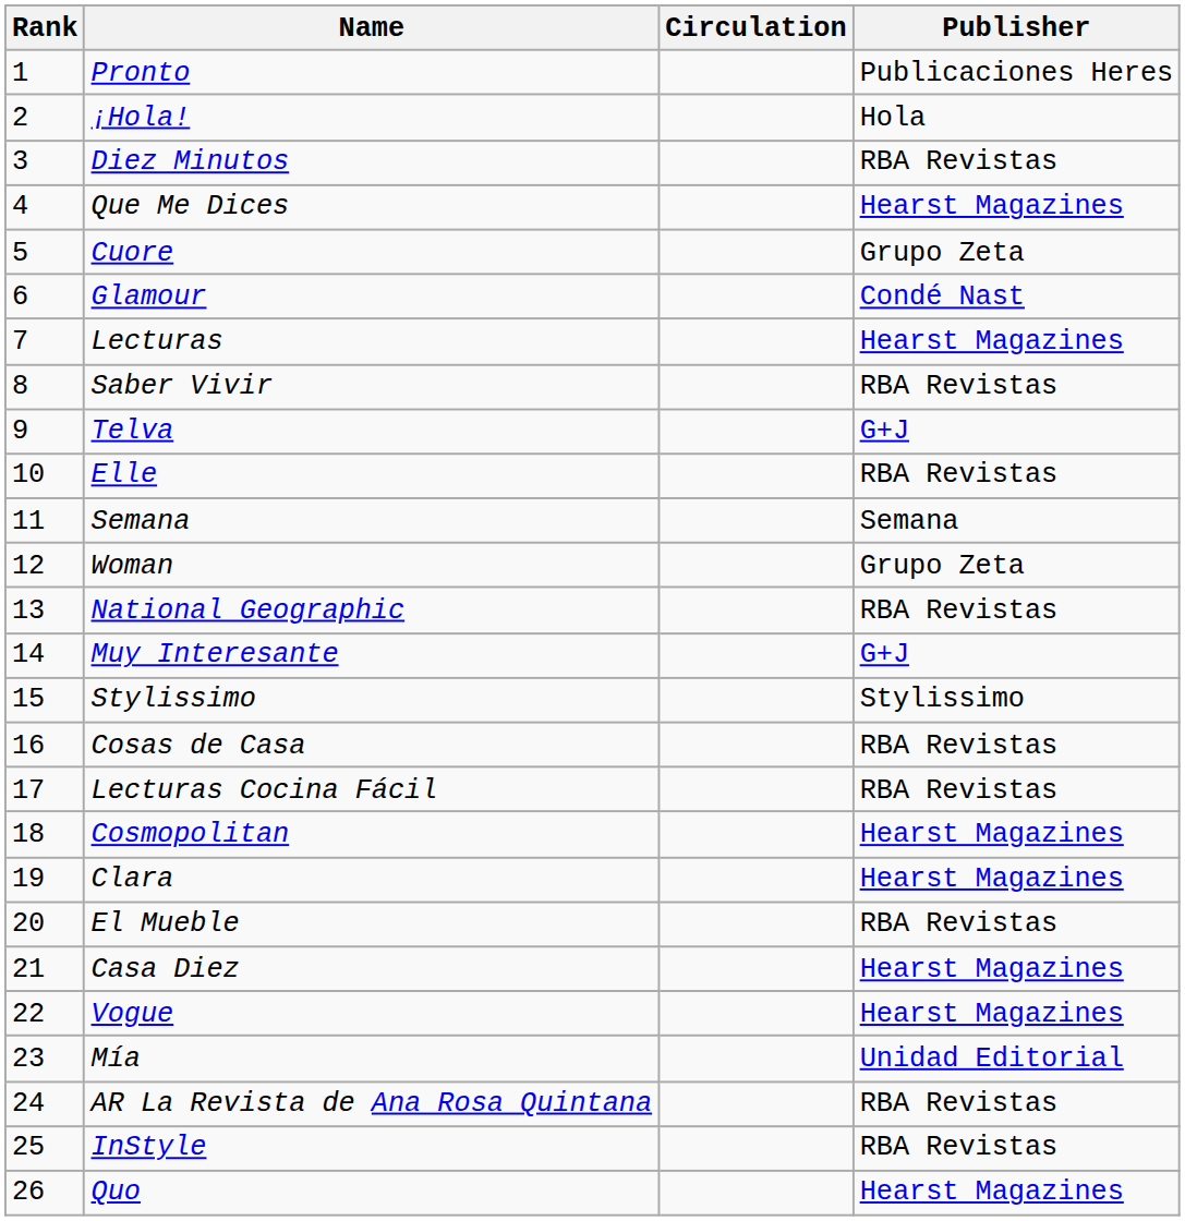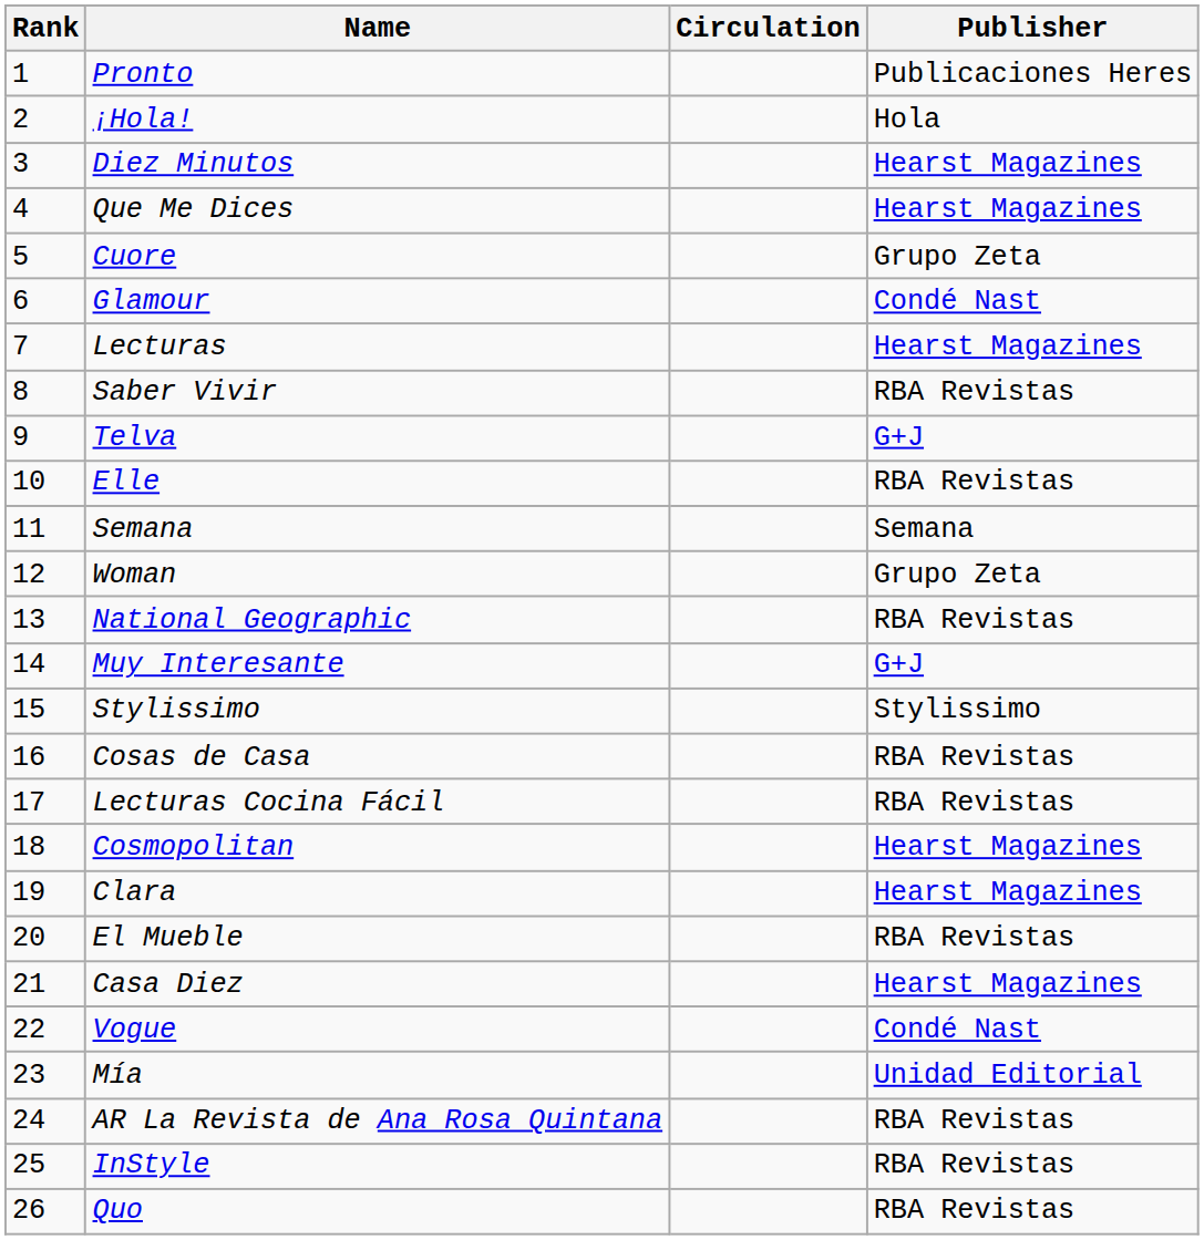 <table class="wikitable sortable">
 <tr>
 <th>Rank</th>
 <th>Name</th>
 <th>Circulation</th>
 <th>Publisher</th>
 </tr>
 <tr>
 <td>1</td>
 <td><em><a href='#'>Pronto</a></em></td>
 <td></td>
 <td>Publicaciones Heres</td>
 </tr>
 <tr>
 <td>2</td>
 <td><em><a href='#'>¡Hola!</a></em></td>
 <td></td>
 <td>Hola</td>
 </tr>
 <tr>
 <td>3</td>
 <td><em><a href='#'>Diez Minutos</a></em></td>
 <td></td>
-<td>RBA Revistas</td>
+<td><a href='#'>Hearst Magazines</a></td>
 </tr>
 <tr>
 <td>4</td>
 <td><em>Que Me Dices</em></td>
 <td></td>
 <td><a href='#'>Hearst Magazines</a></td>
 </tr>
 <tr>
 <td>5</td>
 <td><em><a href='#'>Cuore</a></em></td>
 <td></td>
 <td>Grupo Zeta</td>
 </tr>
 <tr>
 <td>6</td>
 <td><em><a href='#'>Glamour</a></em></td>
 <td></td>
 <td><a href='#'>Condé Nast</a></td>
 </tr>
 <tr>
 <td>7</td>
 <td><em>Lecturas</em></td>
 <td></td>
 <td><a href='#'>Hearst Magazines</a></td>
 </tr>
 <tr>
 <td>8</td>
 <td><em>Saber Vivir</em></td>
 <td></td>
 <td>RBA Revistas</td>
 </tr>
 <tr>
 <td>9</td>
 <td><em><a href='#'>Telva</a></em></td>
 <td></td>
 <td><a href='#'>G+J</a></td>
 </tr>
 <tr>
 <td>10</td>
 <td><em><a href='#'>Elle</a></em></td>
 <td></td>
 <td>RBA Revistas</td>
 </tr>
 <tr>
 <td>11</td>
 <td><em>Semana</em></td>
 <td></td>
 <td>Semana</td>
 </tr>
 <tr>
 <td>12</td>
 <td><em>Woman</em></td>
 <td></td>
 <td>Grupo Zeta</td>
 </tr>
 <tr>
 <td>13</td>
 <td><em><a href='#'>National Geographic</a></em></td>
 <td></td>
 <td>RBA Revistas</td>
 </tr>
 <tr>
 <td>14</td>
 <td><em><a href='#'>Muy Interesante</a></em></td>
 <td></td>
 <td><a href='#'>G+J</a></td>
 </tr>
 <tr>
 <td>15</td>
 <td><em>Stylissimo</em></td>
 <td></td>
 <td>Stylissimo</td>
 </tr>
 <tr>
 <td>16</td>
 <td><em>Cosas de Casa</em></td>
 <td></td>
 <td>RBA Revistas</td>
 </tr>
 <tr>
 <td>17</td>
 <td><em>Lecturas Cocina Fácil</em></td>
 <td></td>
 <td>RBA Revistas</td>
 </tr>
 <tr>
 <td>18</td>
 <td><em><a href='#'>Cosmopolitan</a></em></td>
 <td></td>
 <td><a href='#'>Hearst Magazines</a></td>
 </tr>
 <tr>
 <td>19</td>
 <td><em>Clara</em></td>
 <td></td>
 <td><a href='#'>Hearst Magazines</a></td>
 </tr>
 <tr>
 <td>20</td>
 <td><em>El Mueble</em></td>
 <td></td>
 <td>RBA Revistas</td>
 </tr>
 <tr>
 <td>21</td>
 <td><em>Casa Diez</em></td>
 <td></td>
 <td><a href='#'>Hearst Magazines</a></td>
 </tr>
 <tr>
 <td>22</td>
 <td><em><a href='#'>Vogue</a></em></td>
 <td></td>
-<td><a href='#'>Hearst Magazines</a></td>
+<td><a href='#'>Condé Nast</a></td>
 </tr>
 <tr>
 <td>23</td>
 <td><em>Mía</em></td>
 <td></td>
 <td><a href='#'>Unidad Editorial</a></td>
 </tr>
 <tr>
 <td>24</td>
 <td><em>AR La Revista de <a href='#'>Ana Rosa Quintana</a></em></td>
 <td></td>
 <td>RBA Revistas</td>
 </tr>
 <tr>
 <td>25</td>
 <td><em><a href='#'>InStyle</a></em></td>
 <td></td>
 <td>RBA Revistas</td>
 </tr>
 <tr>
 <td>26</td>
 <td><em><a href='#'>Quo</a></em></td>
 <td></td>
-<td><a href='#'>Hearst Magazines</a></td>
+<td>RBA Revistas</td>
 </tr>
 </table>
